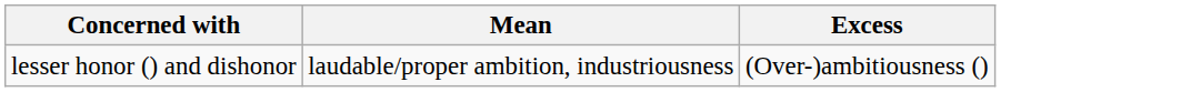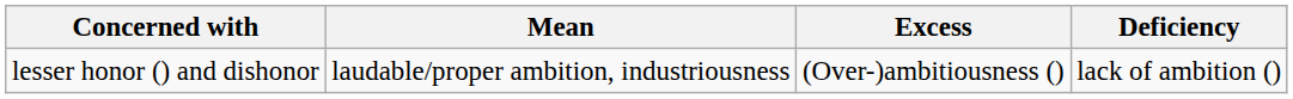 <table class="wikitable">
 <tr>
 <th>Concerned with</th>
 <th>Mean</th>
 <th>Excess</th>
+<th>Deficiency</th>
 </tr>
 <tr>
 <td>lesser honor () and dishonor</td>
 <td>laudable/proper ambition, industriousness</td>
 <td>(Over-)ambitiousness ()</td>
+<td>lack of ambition ()</td>
 </tr>
 </table>
